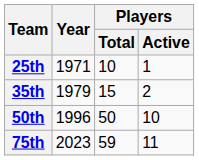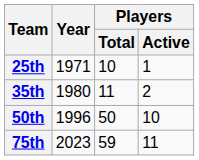 <table class="wikitable">
 <tr>
 <th rowspan=2>Team</th>
 <th rowspan=2>Year</th>
 <th colspan=2>Players</th>
 </tr>
 <tr>
 <th>Total</th>
 <th>Active</th>
 </tr>
 <tr>
 <th scope="row"><a href='#'>25th</a></th>
 <td>1971</td>
 <td>10</td>
 <td>1</td>
 </tr>
 <tr>
 <th scope="row"><a href='#'>35th</a></th>
-<td>1979</td>
-<td>15</td>
+<td>1980</td>
+<td>11</td>
 <td>2</td>
 </tr>
 <tr>
 <th scope="row"><a href='#'>50th</a></th>
 <td>1996</td>
 <td>50</td>
 <td>10</td>
 </tr>
 <tr>
 <th scope="row"><a href='#'>75th</a></th>
 <td>2023</td>
 <td>59</td>
 <td>11</td>
 </tr>
 </table>
